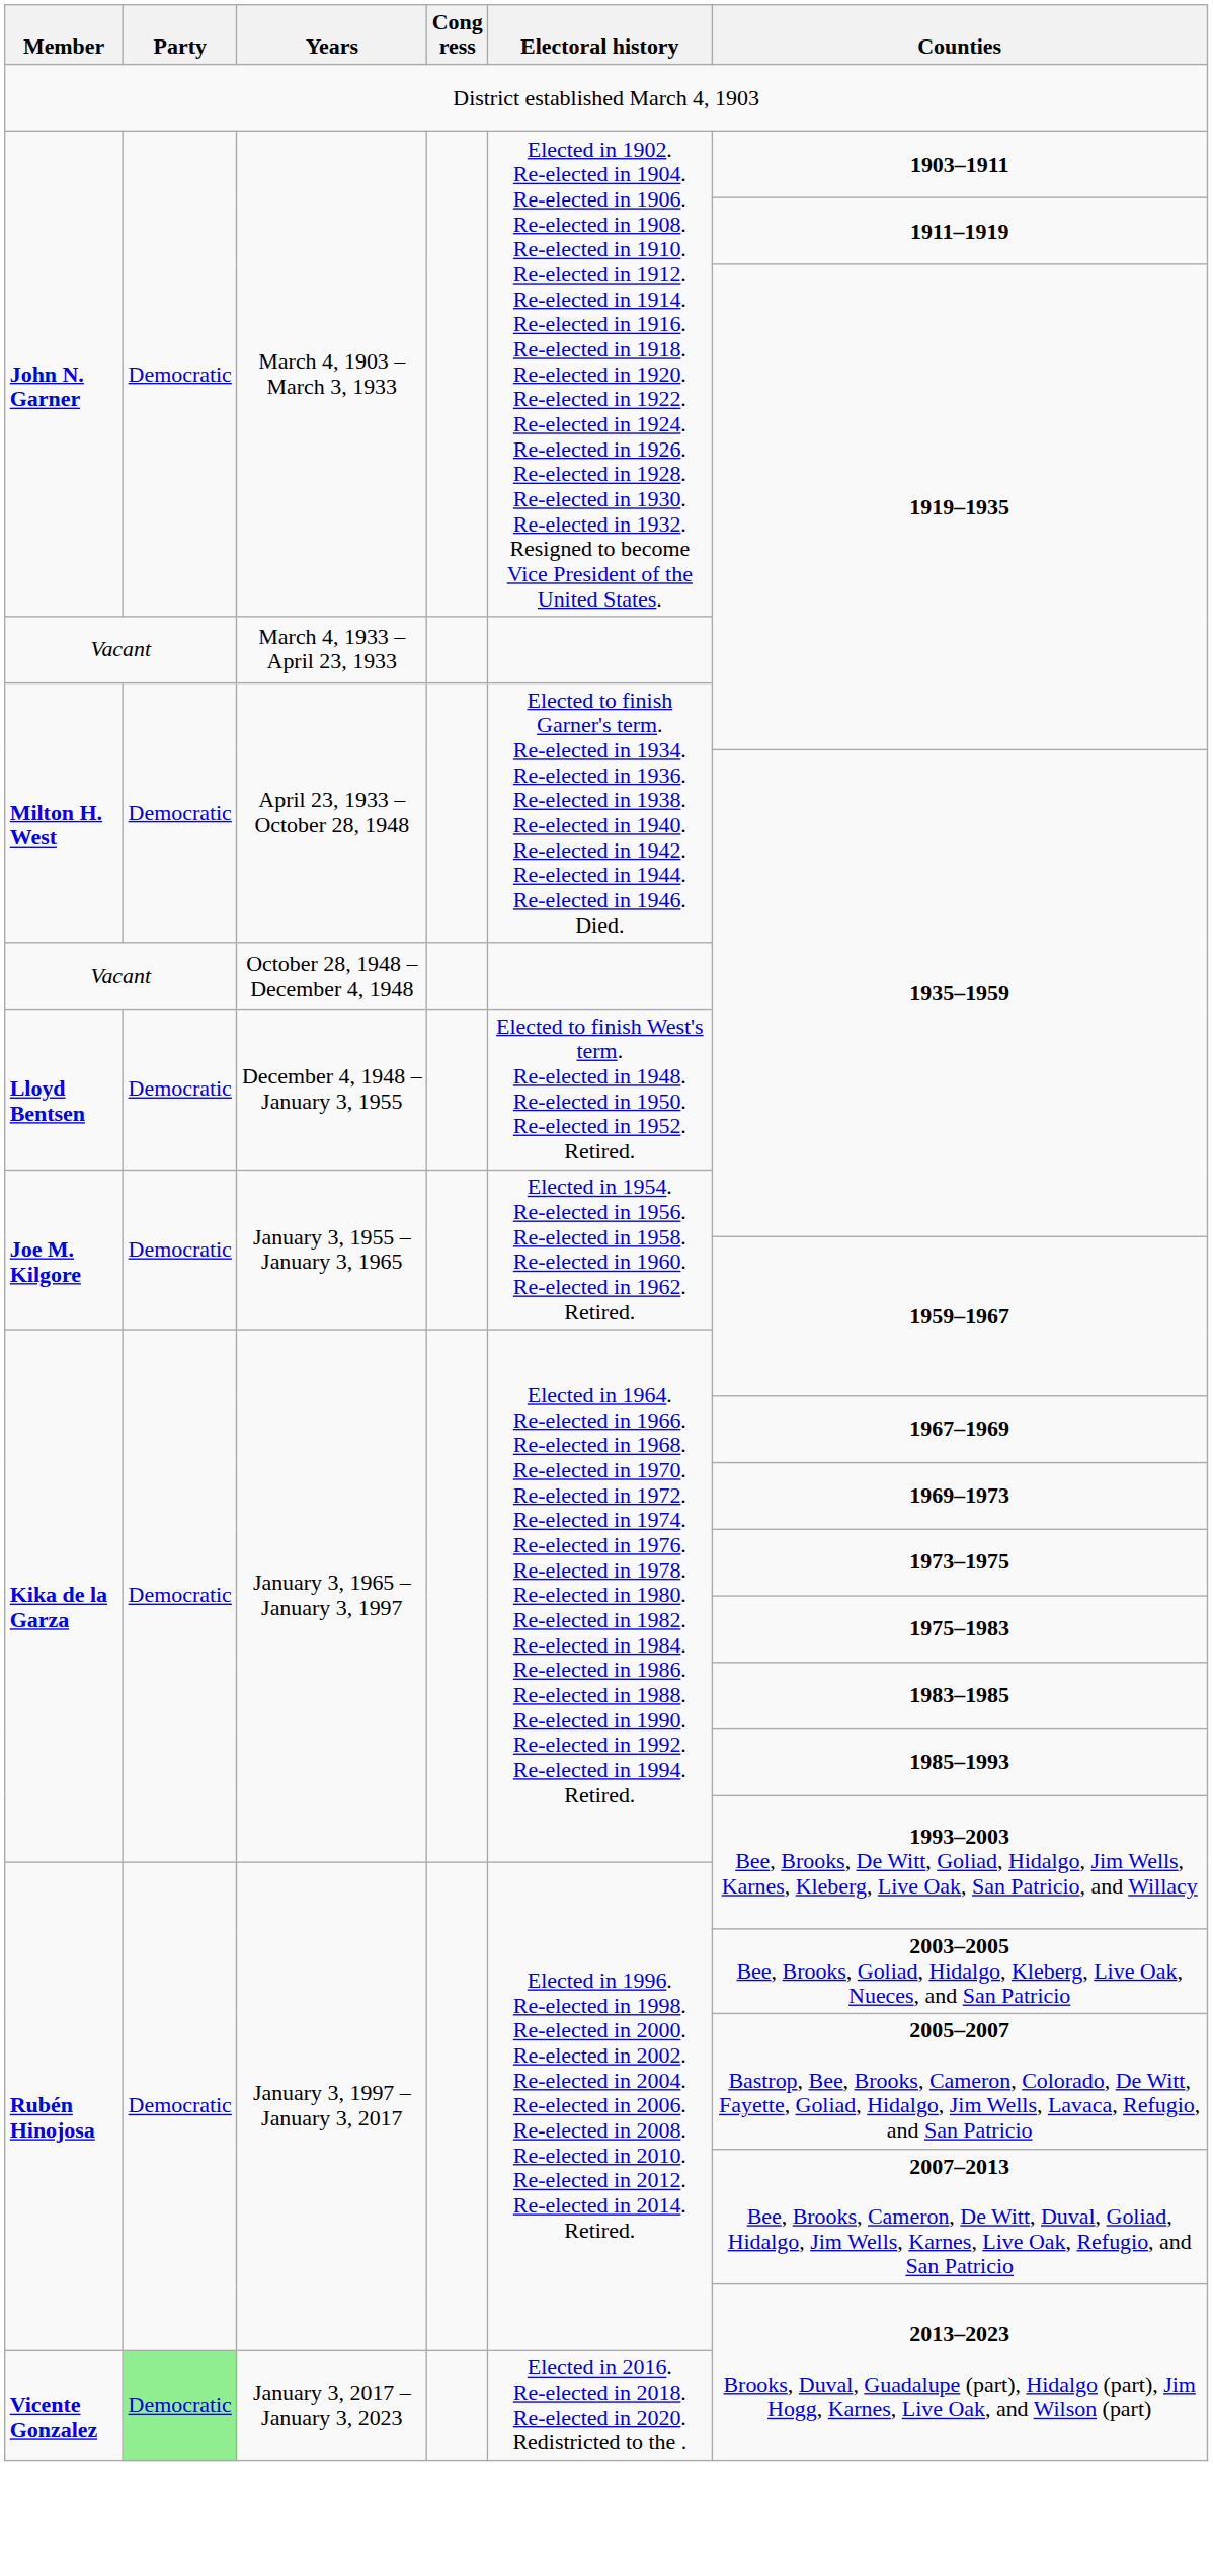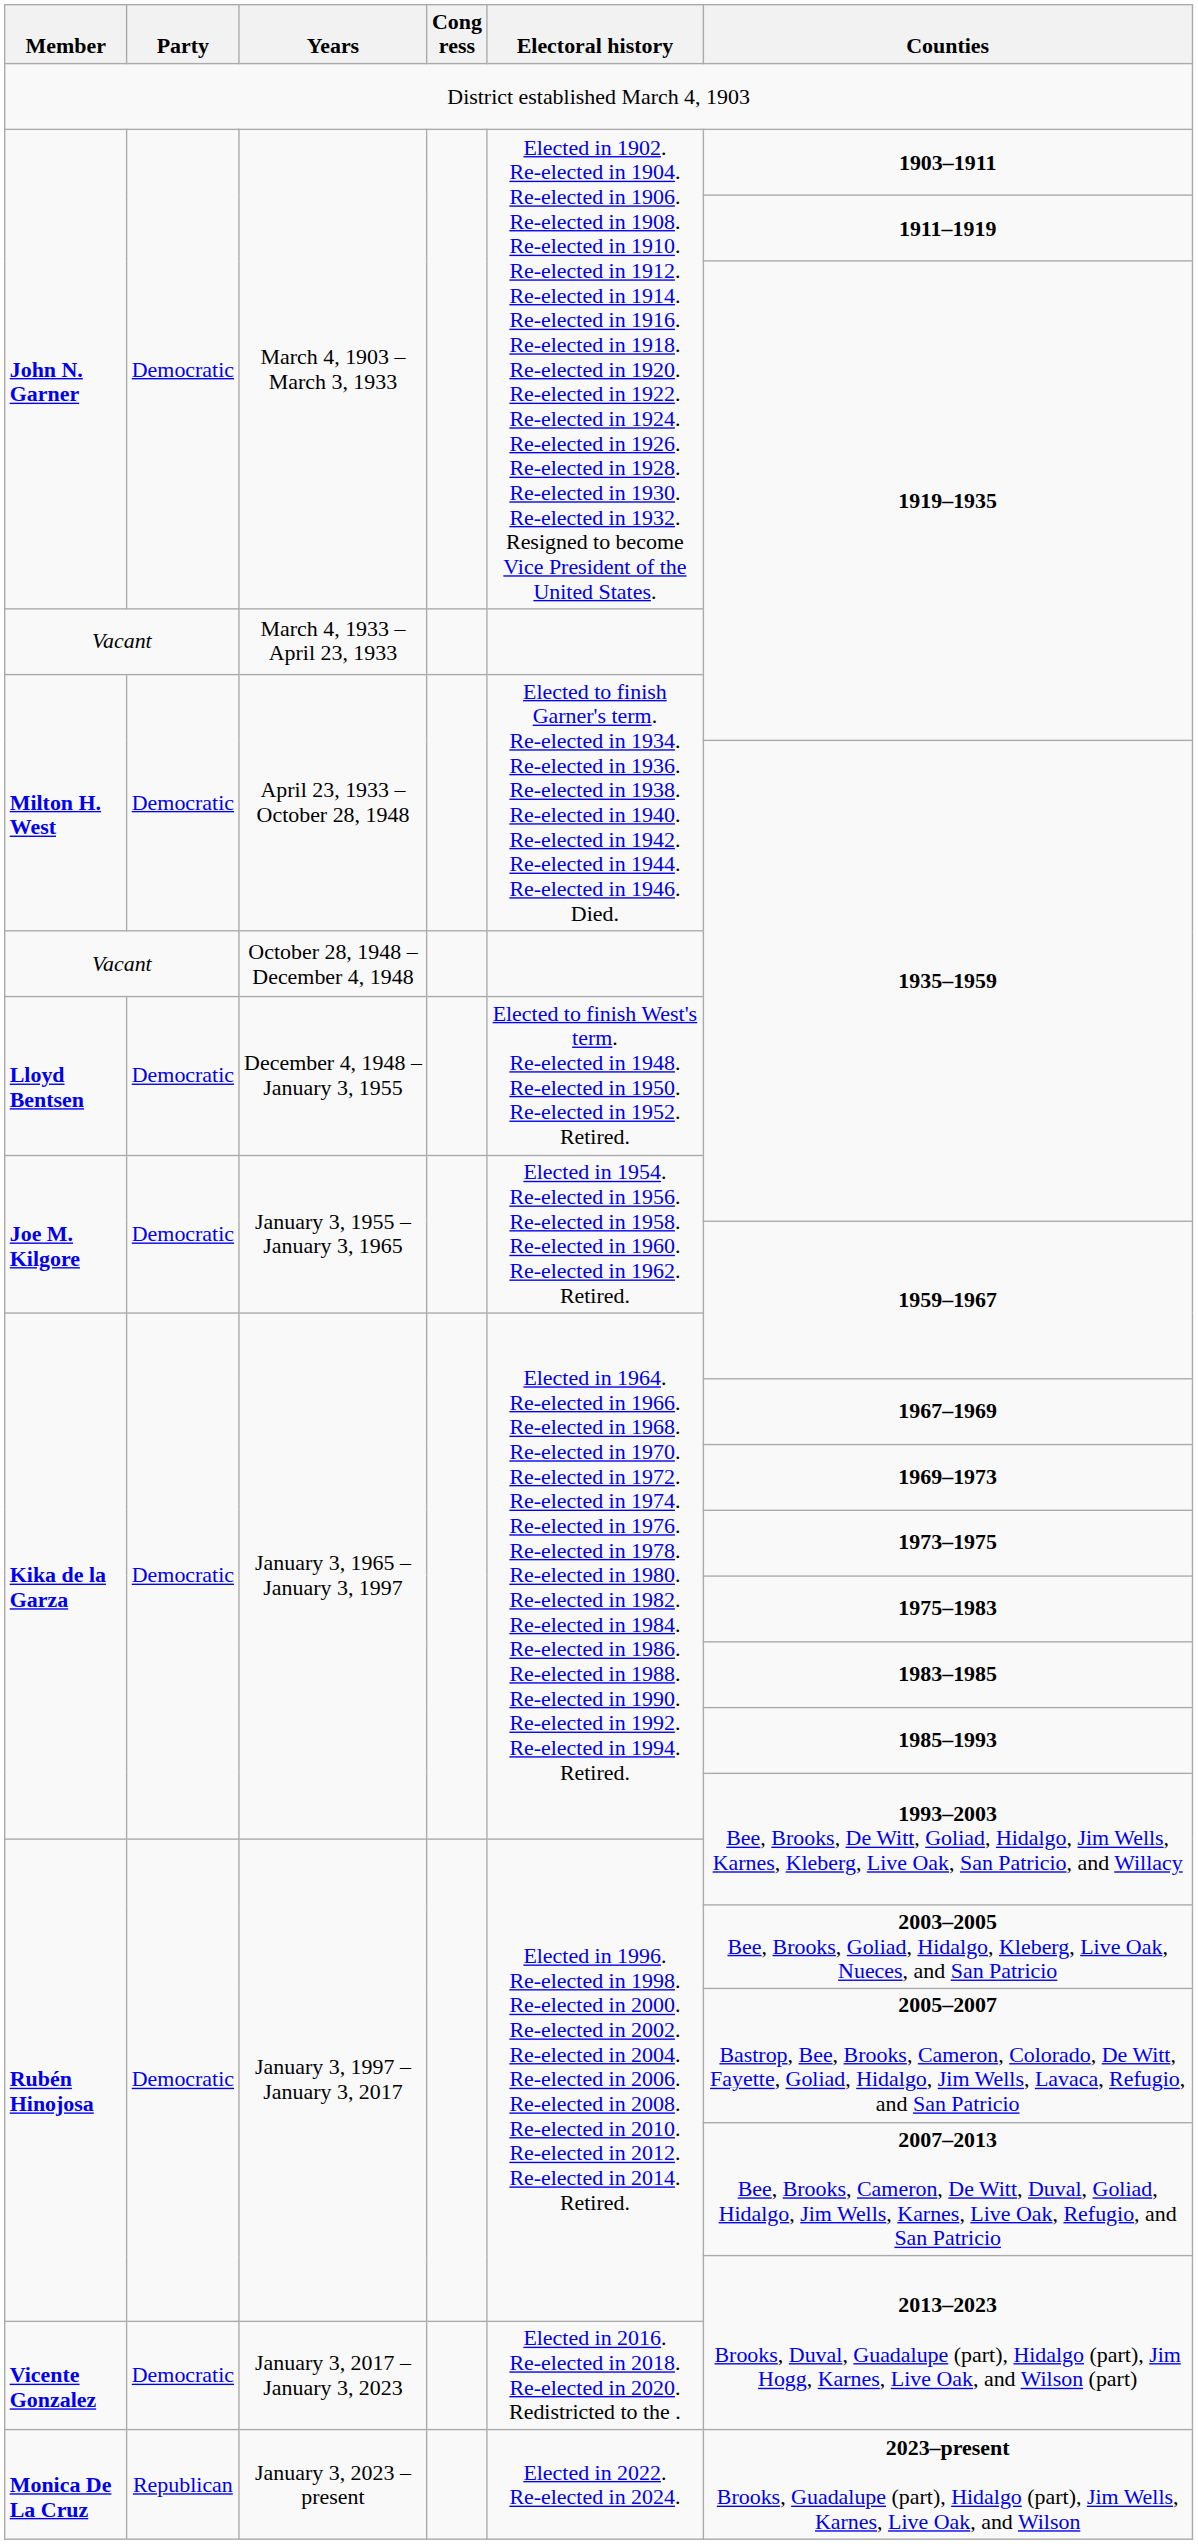 <table class=wikitable style="text-align:center">
 <tr valign=bottom>
 <th>Member</th>
 <th>Party</th>
 <th>Years</th>
 <th>Cong<br>ress</th>
 <th>Electoral history</th>
 <th width=350px>Counties</th>
 </tr>
 <tr style="height:3em">
 <td colspan=6>District established March 4, 1903</td>
 </tr>
 <tr style="height:3em">
 <td rowspan=3 align=left><br><strong><a href='#'>John N. Garner</a></strong><br></td>
 <td rowspan=3 ><a href='#'>Democratic</a></td>
 <td rowspan=3 nowrap>March 4, 1903 –<br>March 3, 1933</td>
 <td rowspan=3></td>
 <td rowspan=3><a href='#'>Elected in 1902</a>.<br><a href='#'>Re-elected in 1904</a>.<br><a href='#'>Re-elected in 1906</a>.<br><a href='#'>Re-elected in 1908</a>.<br><a href='#'>Re-elected in 1910</a>.<br><a href='#'>Re-elected in 1912</a>.<br><a href='#'>Re-elected in 1914</a>.<br><a href='#'>Re-elected in 1916</a>.<br><a href='#'>Re-elected in 1918</a>.<br><a href='#'>Re-elected in 1920</a>.<br><a href='#'>Re-elected in 1922</a>.<br><a href='#'>Re-elected in 1924</a>.<br><a href='#'>Re-elected in 1926</a>.<br><a href='#'>Re-elected in 1928</a>.<br><a href='#'>Re-elected in 1930</a>.<br><a href='#'>Re-elected in 1932</a>.<br>Resigned to become <a href='#'>Vice President of the United States</a>.</td>
 <td><strong>1903–1911</strong><br></td>
 </tr>
 <tr style="height:3em">
 <td><strong>1911–1919</strong><br></td>
 </tr>
 <tr style="height:3em">
 <td rowspan=3><strong>1919–1935</strong><br></td>
 </tr>
 <tr style="height:3em">
 <td colspan=2><em>Vacant</em></td>
 <td nowrap>March 4, 1933 –<br>April 23, 1933</td>
 <td></td>
 <td></td>
 </tr>
 <tr style="height:3em">
 <td rowspan=2 align=left><br><strong><a href='#'>Milton H. West</a></strong><br></td>
 <td rowspan=2 ><a href='#'>Democratic</a></td>
 <td rowspan=2 nowrap>April 23, 1933 –<br>October 28, 1948</td>
 <td rowspan=2></td>
 <td rowspan=2><a href='#'>Elected to finish Garner's term</a>.<br><a href='#'>Re-elected in 1934</a>.<br><a href='#'>Re-elected in 1936</a>.<br><a href='#'>Re-elected in 1938</a>.<br><a href='#'>Re-elected in 1940</a>.<br><a href='#'>Re-elected in 1942</a>.<br><a href='#'>Re-elected in 1944</a>.<br><a href='#'>Re-elected in 1946</a>.<br>Died.</td>
 </tr>
 <tr style="height:3em">
 <td rowspan=4><strong>1935–1959</strong><br></td>
 </tr>
 <tr style="height:3em">
 <td colspan=2><em>Vacant</em></td>
 <td nowrap>October 28, 1948 –<br>December 4, 1948</td>
 <td></td>
 <td></td>
 </tr>
 <tr style="height:3em">
 <td align=left><br><strong><a href='#'>Lloyd Bentsen</a></strong><br></td>
 <td><a href='#'>Democratic</a></td>
 <td nowrap>December 4, 1948 –<br>January 3, 1955</td>
 <td></td>
 <td><a href='#'>Elected to finish West's term</a>.<br><a href='#'>Re-elected in 1948</a>.<br><a href='#'>Re-elected in 1950</a>.<br><a href='#'>Re-elected in 1952</a>.<br>Retired.</td>
 </tr>
 <tr style="height:3em">
 <td rowspan=2 align=left><br><strong><a href='#'>Joe M. Kilgore</a></strong><br></td>
 <td rowspan=2 ><a href='#'>Democratic</a></td>
 <td rowspan=2 nowrap>January 3, 1955 –<br>January 3, 1965</td>
 <td rowspan=2></td>
 <td rowspan=2><a href='#'>Elected in 1954</a>.<br><a href='#'>Re-elected in 1956</a>.<br><a href='#'>Re-elected in 1958</a>.<br><a href='#'>Re-elected in 1960</a>.<br><a href='#'>Re-elected in 1962</a>.<br>Retired.</td>
 </tr>
 <tr style="height:3em">
 <td rowspan=2><strong>1959–1967</strong><br></td>
 </tr>
 <tr style="height:3em">
 <td rowspan=8 align=left><br><strong><a href='#'>Kika de la Garza</a></strong><br></td>
 <td rowspan=8 ><a href='#'>Democratic</a></td>
 <td rowspan=8 nowrap>January 3, 1965 –<br>January 3, 1997</td>
 <td rowspan=8></td>
 <td rowspan=8><a href='#'>Elected in 1964</a>.<br><a href='#'>Re-elected in 1966</a>.<br><a href='#'>Re-elected in 1968</a>.<br><a href='#'>Re-elected in 1970</a>.<br><a href='#'>Re-elected in 1972</a>.<br><a href='#'>Re-elected in 1974</a>.<br><a href='#'>Re-elected in 1976</a>.<br><a href='#'>Re-elected in 1978</a>.<br><a href='#'>Re-elected in 1980</a>.<br><a href='#'>Re-elected in 1982</a>.<br><a href='#'>Re-elected in 1984</a>.<br><a href='#'>Re-elected in 1986</a>.<br><a href='#'>Re-elected in 1988</a>.<br><a href='#'>Re-elected in 1990</a>.<br><a href='#'>Re-elected in 1992</a>.<br><a href='#'>Re-elected in 1994</a>.<br>Retired.</td>
 </tr>
 <tr style="height:3em">
 <td><strong>1967–1969</strong><br></td>
 </tr>
 <tr style="height:3em">
 <td><strong>1969–1973</strong><br></td>
 </tr>
 <tr style="height:3em">
 <td><strong>1973–1975</strong><br></td>
 </tr>
 <tr style="height:3em">
 <td><strong>1975–1983</strong><br></td>
 </tr>
 <tr style="height:3em">
 <td><strong>1983–1985</strong><br></td>
 </tr>
 <tr style="height:3em">
 <td><strong>1985–1993</strong><br></td>
 </tr>
 <tr style="height:3em">
 <td rowspan=2><strong>1993–2003</strong><br><a href='#'>Bee</a>, <a href='#'>Brooks</a>, <a href='#'>De Witt</a>, <a href='#'>Goliad</a>, <a href='#'>Hidalgo</a>, <a href='#'>Jim Wells</a>, <a href='#'>Karnes</a>, <a href='#'>Kleberg</a>, <a href='#'>Live Oak</a>, <a href='#'>San Patricio</a>, and <a href='#'>Willacy</a></td>
 </tr>
 <tr style="height:3em">
 <td rowspan=5 align=left><br><strong><a href='#'>Rubén Hinojosa</a></strong><br></td>
 <td rowspan=5 ><a href='#'>Democratic</a></td>
 <td rowspan=5 nowrap>January 3, 1997 –<br>January 3, 2017</td>
 <td rowspan=5></td>
 <td rowspan=5><a href='#'>Elected in 1996</a>.<br><a href='#'>Re-elected in 1998</a>.<br><a href='#'>Re-elected in 2000</a>.<br><a href='#'>Re-elected in 2002</a>.<br><a href='#'>Re-elected in 2004</a>.<br><a href='#'>Re-elected in 2006</a>.<br><a href='#'>Re-elected in 2008</a>.<br><a href='#'>Re-elected in 2010</a>.<br><a href='#'>Re-elected in 2012</a>.<br><a href='#'>Re-elected in 2014</a>.<br>Retired.</td>
 </tr>
 <tr style="height:3em">
 <td><strong>2003–2005</strong><br><a href='#'>Bee</a>, <a href='#'>Brooks</a>, <a href='#'>Goliad</a>, <a href='#'>Hidalgo</a>, <a href='#'>Kleberg</a>, <a href='#'>Live Oak</a>, <a href='#'>Nueces</a>, and <a href='#'>San Patricio</a></td>
 </tr>
 <tr style="height:3em">
 <td><strong>2005–2007</strong><br><br><a href='#'>Bastrop</a>, <a href='#'>Bee</a>, <a href='#'>Brooks</a>, <a href='#'>Cameron</a>, <a href='#'>Colorado</a>, <a href='#'>De Witt</a>, <a href='#'>Fayette</a>, <a href='#'>Goliad</a>, <a href='#'>Hidalgo</a>, <a href='#'>Jim Wells</a>, <a href='#'>Lavaca</a>, <a href='#'>Refugio</a>, and <a href='#'>San Patricio</a></td>
 </tr>
 <tr style="height:3em">
 <td><strong>2007–2013</strong><br><br><a href='#'>Bee</a>, <a href='#'>Brooks</a>, <a href='#'>Cameron</a>, <a href='#'>De Witt</a>, <a href='#'>Duval</a>, <a href='#'>Goliad</a>, <a href='#'>Hidalgo</a>, <a href='#'>Jim Wells</a>, <a href='#'>Karnes</a>, <a href='#'>Live Oak</a>, <a href='#'>Refugio</a>, and <a href='#'>San Patricio</a></td>
 </tr>
 <tr style="height:3em">
 <td rowspan=2><strong>2013–2023</strong><br><br><a href='#'>Brooks</a>, <a href='#'>Duval</a>, <a href='#'>Guadalupe</a> (part), <a href='#'>Hidalgo</a> (part), <a href='#'>Jim Hogg</a>, <a href='#'>Karnes</a>, <a href='#'>Live Oak</a>, and <a href='#'>Wilson</a> (part)</td>
 </tr>
 <tr style="height:3em">
 <td align=left><br><strong><a href='#'>Vicente Gonzalez</a></strong><br></td>
-<td style="background: lightgreen;"><a href='#'>Democratic</a></td>
+<td><a href='#'>Democratic</a></td>
 <td nowrap>January 3, 2017 –<br>January 3, 2023</td>
 <td></td>
 <td><a href='#'>Elected in 2016</a>.<br><a href='#'>Re-elected in 2018</a>.<br><a href='#'>Re-elected in 2020</a>.<br>Redistricted to the .</td>
 </tr>
+<tr style="height:3em">
+<td align=left><br><strong><a href='#'>Monica De La Cruz</a></strong><br></td>
+<td><a href='#'>Republican</a></td>
+<td nowrap>January 3, 2023 –<br>present</td>
+<td></td>
+<td><a href='#'>Elected in 2022</a>.<br><a href='#'>Re-elected in 2024</a>.</td>
+<td><strong>2023–present</strong><br><br><a href='#'>Brooks</a>, <a href='#'>Guadalupe</a> (part), <a href='#'>Hidalgo</a> (part), <a href='#'>Jim Wells</a>, <a href='#'>Karnes</a>, <a href='#'>Live Oak</a>, and <a href='#'>Wilson</a></td>
+</tr>
 </table>
